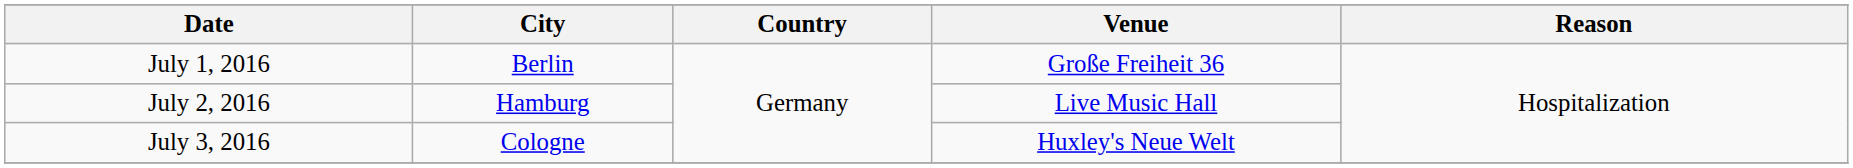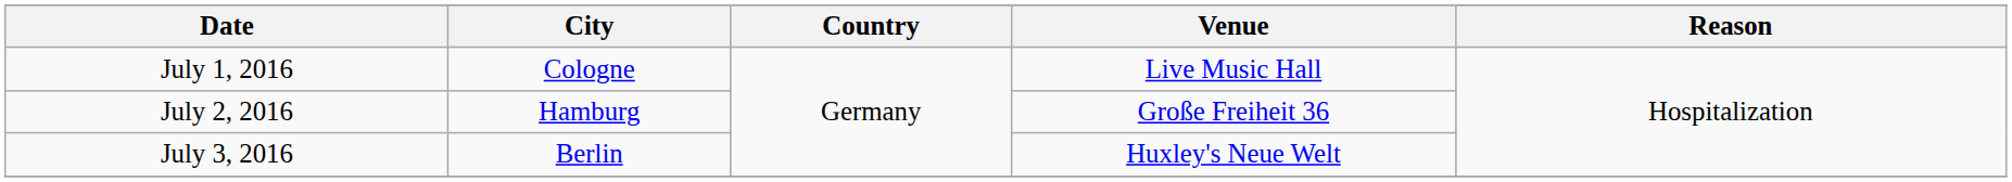 <table class="wikitable" style="text-align:center;"u>
 <tr>
 </tr>
 <tr>
 <th scope="col" style="width:16em;">Date</th>
 <th scope="col" style="width:10em;">City</th>
 <th scope="col" style="width:10em;">Country</th>
 <th scope="col" style="width:16em;">Venue</th>
 <th scope="col" style="width:20em;">Reason</th>
 </tr>
 <tr>
 <td>July 1, 2016</td>
-<td><a href='#'>Berlin</a></td>
+<td><a href='#'>Cologne</a></td>
 <td rowspan=3>Germany</td>
-<td><a href='#'>Große Freiheit 36</a></td>
+<td><a href='#'>Live Music Hall</a></td>
 <td rowspan=3>Hospitalization</td>
 </tr>
 <tr>
 <td>July 2, 2016</td>
 <td><a href='#'>Hamburg</a></td>
-<td><a href='#'>Live Music Hall</a></td>
+<td><a href='#'>Große Freiheit 36</a></td>
 </tr>
 <tr>
 <td>July 3, 2016</td>
-<td><a href='#'>Cologne</a></td>
+<td><a href='#'>Berlin</a></td>
 <td><a href='#'>Huxley's Neue Welt</a></td>
 </tr>
 <tr>
 </tr>
 </table>
